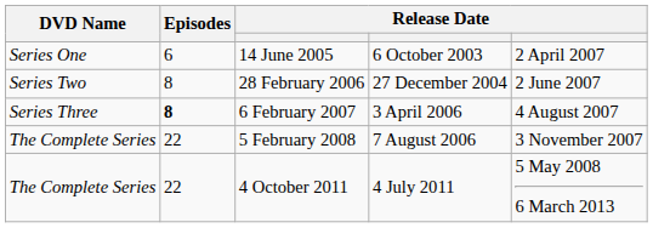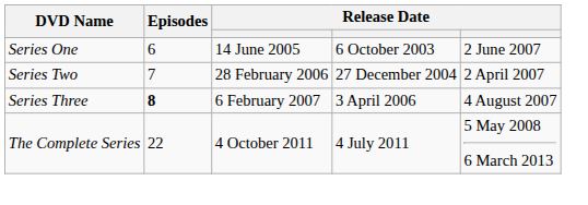 <table class="wikitable">
 <tr>
 <th rowspan="2">DVD Name</th>
 <th rowspan="2">Episodes</th>
 <th colspan="3">Release Date</th>
 </tr>
 <tr>
 <th></th>
 <th></th>
 <th></th>
 </tr>
 <tr>
 <td><em>Series One</em></td>
 <td>6</td>
 <td>14 June 2005</td>
 <td>6 October 2003</td>
-<td>2 April 2007</td>
+<td>2 June 2007</td>
 </tr>
 <tr>
 <td><em>Series Two</em></td>
-<td>8</td>
+<td>7</td>
 <td>28 February 2006</td>
 <td>27 December 2004</td>
-<td>2 June 2007</td>
+<td>2 April 2007</td>
 </tr>
 <tr>
 <td><em>Series Three</em></td>
 <td><strong>8</strong></td>
 <td>6 February 2007</td>
 <td>3 April 2006</td>
 <td>4 August 2007</td>
 </tr>
 <tr>
-<td><em>The Complete Series</em></td>
-<td>22</td>
-<td>5 February 2008</td>
-<td>7 August 2006</td>
-<td>3 November 2007</td>
-</tr>
-<tr>
 <td><em>The Complete Series</em> </td>
 <td>22</td>
 <td>4 October 2011</td>
 <td>4 July 2011</td>
 <td>5 May 2008 <hr>6 March 2013</td>
 </tr>
 </table>
